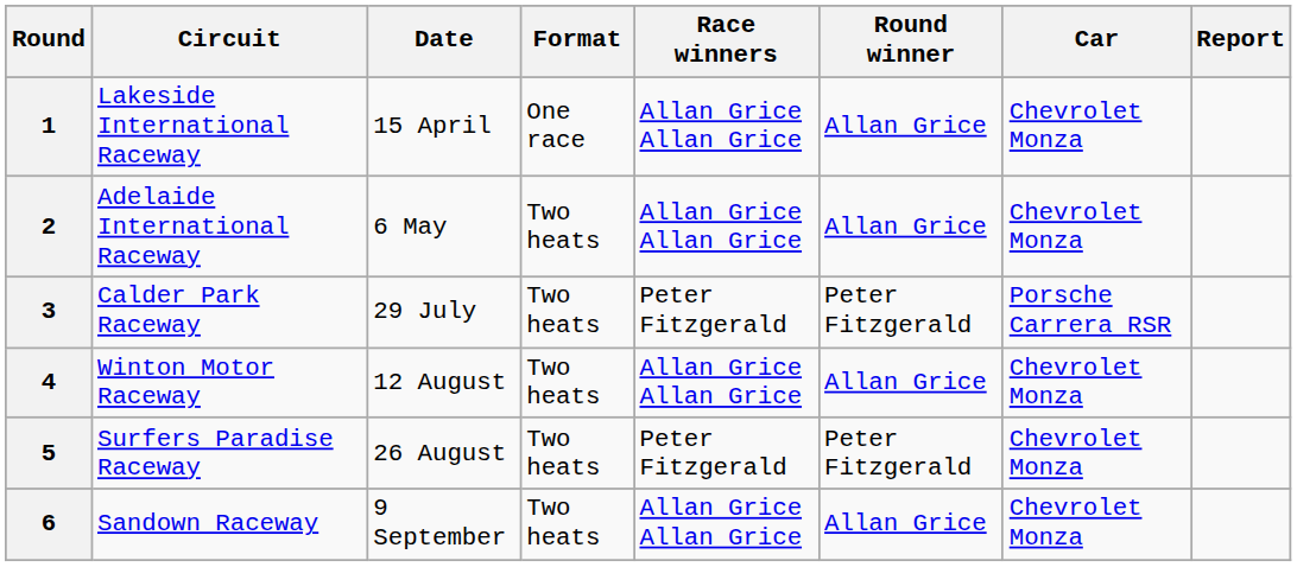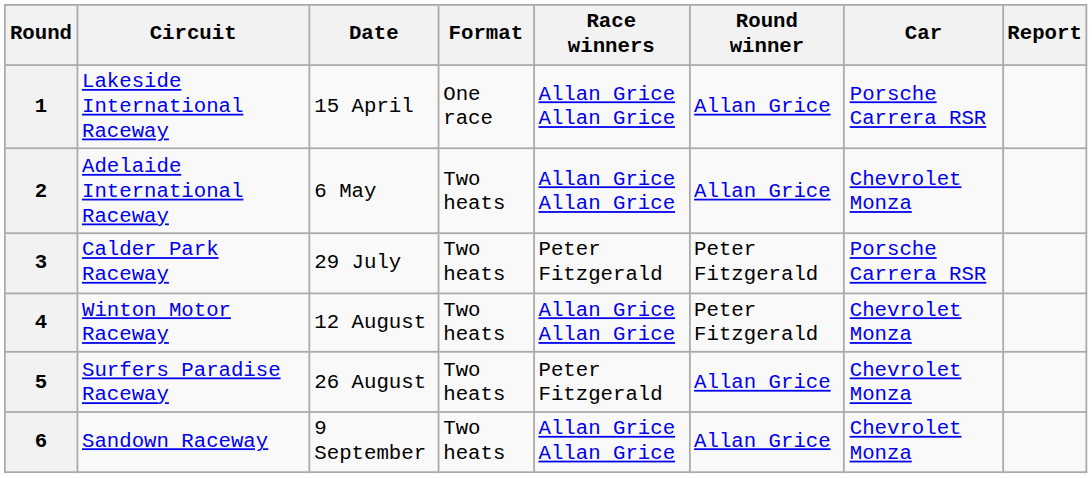 <table class="wikitable" style="font-size: 90%;">
 <tr>
 <th>Round</th>
 <th>Circuit</th>
 <th>Date</th>
 <th>Format</th>
 <th>Race winners</th>
 <th>Round winner</th>
 <th>Car</th>
 <th>Report</th>
 </tr>
 <tr>
 <th>1</th>
 <td><a href='#'>Lakeside International Raceway</a></td>
 <td>15 April</td>
 <td>One race</td>
 <td><a href='#'>Allan Grice</a><br><a href='#'>Allan Grice</a></td>
 <td><a href='#'>Allan Grice</a></td>
-<td><a href='#'>Chevrolet Monza</a></td>
+<td><a href='#'>Porsche Carrera RSR</a></td>
 <td></td>
 </tr>
 <tr>
 <th>2</th>
 <td><a href='#'>Adelaide International Raceway</a></td>
 <td>6 May</td>
 <td>Two heats</td>
 <td><a href='#'>Allan Grice</a><br><a href='#'>Allan Grice</a></td>
 <td><a href='#'>Allan Grice</a></td>
 <td><a href='#'>Chevrolet Monza</a></td>
 <td></td>
 </tr>
 <tr>
 <th>3</th>
 <td><a href='#'>Calder Park Raceway</a></td>
 <td>29 July</td>
 <td>Two heats</td>
 <td>Peter Fitzgerald</td>
 <td>Peter Fitzgerald</td>
 <td><a href='#'>Porsche Carrera RSR</a></td>
 <td></td>
 </tr>
 <tr>
 <th>4</th>
 <td><a href='#'>Winton Motor Raceway</a></td>
 <td>12 August</td>
 <td>Two heats</td>
 <td><a href='#'>Allan Grice</a><br><a href='#'>Allan Grice</a></td>
-<td><a href='#'>Allan Grice</a></td>
+<td>Peter Fitzgerald</td>
 <td><a href='#'>Chevrolet Monza</a></td>
 <td></td>
 </tr>
 <tr>
 <th>5</th>
 <td><a href='#'>Surfers Paradise Raceway</a></td>
 <td>26 August</td>
 <td>Two heats</td>
 <td>Peter Fitzgerald</td>
-<td>Peter Fitzgerald</td>
+<td><a href='#'>Allan Grice</a></td>
 <td><a href='#'>Chevrolet Monza</a></td>
 <td></td>
 </tr>
 <tr>
 <th>6</th>
 <td><a href='#'>Sandown Raceway</a></td>
 <td>9 September</td>
 <td>Two heats</td>
 <td><a href='#'>Allan Grice</a><br><a href='#'>Allan Grice</a></td>
 <td><a href='#'>Allan Grice</a></td>
 <td><a href='#'>Chevrolet Monza</a></td>
 <td></td>
 </tr>
 </table>
